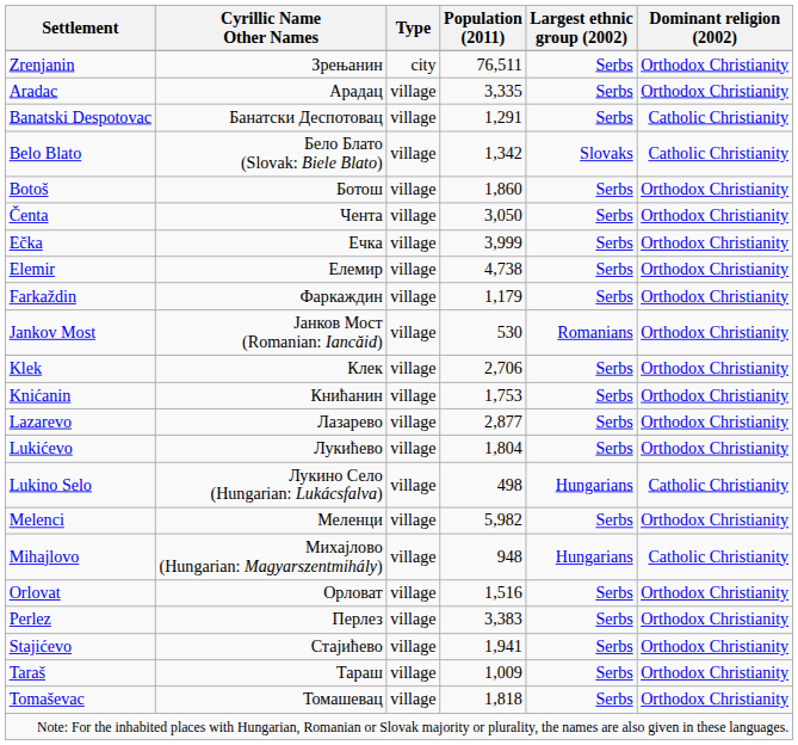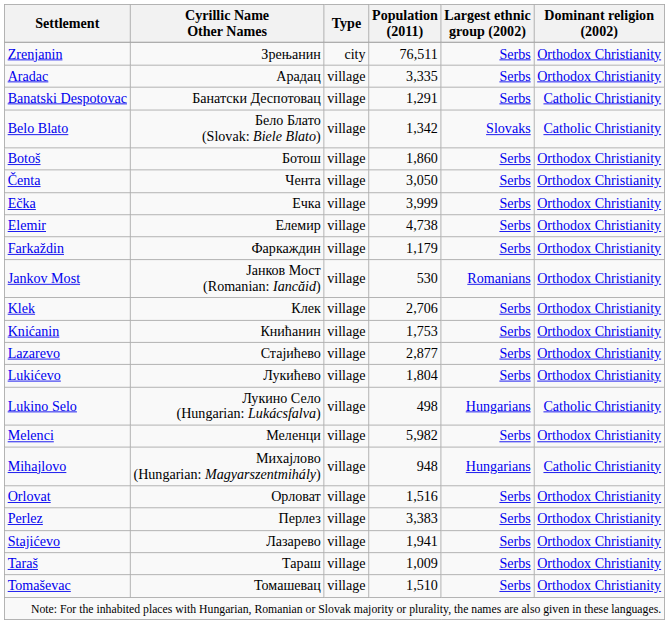 <table class="wikitable" style="text-align: right;">
 <tr bgcolor="#e0e0e0">
 <th rowspan="1">Settlement</th>
 <th colspan="1">Cyrillic Name<br>Other Names</th>
 <th colspan="1">Type</th>
 <th colspan="1">Population<br>(2011)</th>
 <th colspan="1">Largest ethnic<br>group (2002)</th>
 <th colspan="1">Dominant religion<br>(2002)</th>
 </tr>
 <tr bgcolor="#e0e0e0">
 </tr>
 <tr>
 <td align="left"><a href='#'>Zrenjanin</a></td>
 <td>Зрењанин</td>
 <td>city</td>
 <td>76,511</td>
 <td><a href='#'>Serbs</a></td>
 <td><a href='#'>Orthodox Christianity</a></td>
 </tr>
 <tr>
 <td align="left"><a href='#'>Aradac</a></td>
 <td>Арадац</td>
 <td>village</td>
 <td>3,335</td>
 <td><a href='#'>Serbs</a></td>
 <td><a href='#'>Orthodox Christianity</a></td>
 </tr>
 <tr>
 <td align="left"><a href='#'>Banatski Despotovac</a></td>
 <td>Банатски Деспотовац</td>
 <td>village</td>
 <td>1,291</td>
 <td><a href='#'>Serbs</a></td>
 <td><a href='#'>Catholic Christianity</a></td>
 </tr>
 <tr>
 <td align="left"><a href='#'>Belo Blato</a></td>
 <td>Бело Блато<br>(Slovak: <em>Biele Blato</em>)</td>
 <td>village</td>
 <td>1,342</td>
 <td><a href='#'>Slovaks</a></td>
 <td><a href='#'>Catholic Christianity</a></td>
 </tr>
 <tr>
 <td align="left"><a href='#'>Botoš</a></td>
 <td>Ботош</td>
 <td>village</td>
 <td>1,860</td>
 <td><a href='#'>Serbs</a></td>
 <td><a href='#'>Orthodox Christianity</a></td>
 </tr>
 <tr>
 <td align="left"><a href='#'>Čenta</a></td>
 <td>Чента</td>
 <td>village</td>
 <td>3,050</td>
 <td><a href='#'>Serbs</a></td>
 <td><a href='#'>Orthodox Christianity</a></td>
 </tr>
 <tr>
 <td align="left"><a href='#'>Ečka</a></td>
 <td>Ечка</td>
 <td>village</td>
 <td>3,999</td>
 <td><a href='#'>Serbs</a></td>
 <td><a href='#'>Orthodox Christianity</a></td>
 </tr>
 <tr>
 <td align="left"><a href='#'>Elemir</a></td>
 <td>Елемир</td>
 <td>village</td>
 <td>4,738</td>
 <td><a href='#'>Serbs</a></td>
 <td><a href='#'>Orthodox Christianity</a></td>
 </tr>
 <tr>
 <td align="left"><a href='#'>Farkaždin</a></td>
 <td>Фаркаждин</td>
 <td>village</td>
 <td>1,179</td>
 <td><a href='#'>Serbs</a></td>
 <td><a href='#'>Orthodox Christianity</a></td>
 </tr>
 <tr>
 <td align="left"><a href='#'>Jankov Most</a></td>
 <td>Јанков Мост<br>(Romanian: <em>Iancăid</em>)</td>
 <td>village</td>
 <td>530</td>
 <td><a href='#'>Romanians</a></td>
 <td><a href='#'>Orthodox Christianity</a></td>
 </tr>
 <tr>
 <td align="left"><a href='#'>Klek</a></td>
 <td>Клек</td>
 <td>village</td>
 <td>2,706</td>
 <td><a href='#'>Serbs</a></td>
 <td><a href='#'>Orthodox Christianity</a></td>
 </tr>
 <tr>
 <td align="left"><a href='#'>Knićanin</a></td>
 <td>Книћанин</td>
 <td>village</td>
 <td>1,753</td>
 <td><a href='#'>Serbs</a></td>
 <td><a href='#'>Orthodox Christianity</a></td>
 </tr>
 <tr>
 <td align="left"><a href='#'>Lazarevo</a></td>
-<td>Лазарево</td>
+<td>Стајићево</td>
 <td>village</td>
 <td>2,877</td>
 <td><a href='#'>Serbs</a></td>
 <td><a href='#'>Orthodox Christianity</a></td>
 </tr>
 <tr>
 <td align="left"><a href='#'>Lukićevo</a></td>
 <td>Лукићево</td>
 <td>village</td>
 <td>1,804</td>
 <td><a href='#'>Serbs</a></td>
 <td><a href='#'>Orthodox Christianity</a></td>
 </tr>
 <tr>
 <td align="left"><a href='#'>Lukino Selo</a></td>
 <td>Лукино Село<br>(Hungarian: <em>Lukácsfalva</em>)</td>
 <td>village</td>
 <td>498</td>
 <td><a href='#'>Hungarians</a></td>
 <td><a href='#'>Catholic Christianity</a></td>
 </tr>
 <tr>
 <td align="left"><a href='#'>Melenci</a></td>
 <td>Меленци</td>
 <td>village</td>
 <td>5,982</td>
 <td><a href='#'>Serbs</a></td>
 <td><a href='#'>Orthodox Christianity</a></td>
 </tr>
 <tr>
 <td align="left"><a href='#'>Mihajlovo</a></td>
 <td>Михајлово<br>(Hungarian: <em>Magyarszentmihály</em>)</td>
 <td>village</td>
 <td>948</td>
 <td><a href='#'>Hungarians</a></td>
 <td><a href='#'>Catholic Christianity</a></td>
 </tr>
 <tr>
 <td align="left"><a href='#'>Orlovat</a></td>
 <td>Орловат</td>
 <td>village</td>
 <td>1,516</td>
 <td><a href='#'>Serbs</a></td>
 <td><a href='#'>Orthodox Christianity</a></td>
 </tr>
 <tr>
 <td align="left"><a href='#'>Perlez</a></td>
 <td>Перлез</td>
 <td>village</td>
 <td>3,383</td>
 <td><a href='#'>Serbs</a></td>
 <td><a href='#'>Orthodox Christianity</a></td>
 </tr>
 <tr>
 <td align="left"><a href='#'>Stajićevo</a></td>
-<td>Стајићево</td>
+<td>Лазарево</td>
 <td>village</td>
 <td>1,941</td>
 <td><a href='#'>Serbs</a></td>
 <td><a href='#'>Orthodox Christianity</a></td>
 </tr>
 <tr>
 <td align="left"><a href='#'>Taraš</a></td>
 <td>Тараш</td>
 <td>village</td>
 <td>1,009</td>
 <td><a href='#'>Serbs</a></td>
 <td><a href='#'>Orthodox Christianity</a></td>
 </tr>
 <tr>
 <td align="left"><a href='#'>Tomaševac</a></td>
 <td>Томашевац</td>
 <td>village</td>
-<td>1,818</td>
+<td>1,510</td>
 <td><a href='#'>Serbs</a></td>
 <td><a href='#'>Orthodox Christianity</a></td>
 </tr>
 <tr>
 <td colspan="19"><small>Note: For the inhabited places with Hungarian, Romanian or Slovak majority or plurality, the names are also given in these languages.</small></td>
 </tr>
 </table>
